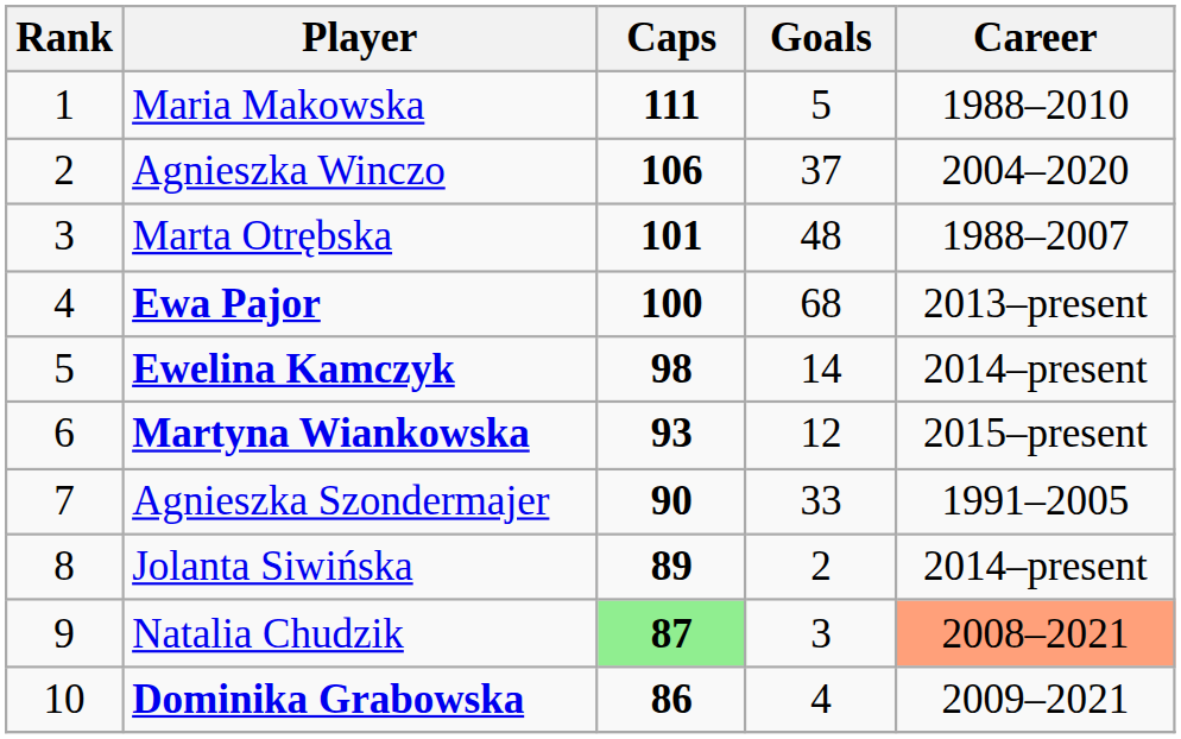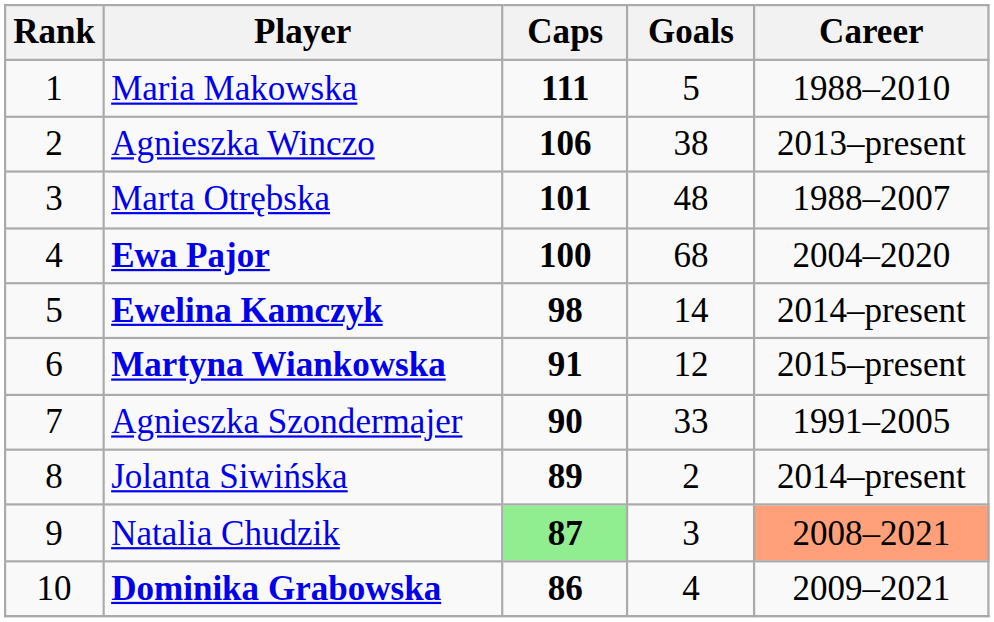 <table class="wikitable sortable" style="text-align: center">
 <tr>
 <th width=30px>Rank</th>
 <th width=175px>Player</th>
 <th width=50px>Caps</th>
 <th width=50px>Goals</th>
 <th width=100px>Career</th>
 </tr>
 <tr>
 <td>1</td>
 <td align="left"><a href='#'>Maria Makowska</a></td>
 <td><strong>111</strong></td>
 <td>5</td>
 <td>1988–2010</td>
 </tr>
 <tr>
 <td>2</td>
 <td align="left"><a href='#'>Agnieszka Winczo</a></td>
 <td><strong>106</strong></td>
-<td>37</td>
-<td>2004–2020</td>
+<td>38</td>
+<td>2013–present</td>
 </tr>
 <tr>
 <td>3</td>
 <td align="left"><a href='#'>Marta Otrębska</a></td>
 <td><strong>101</strong></td>
 <td>48</td>
 <td>1988–2007</td>
 </tr>
 <tr>
 <td>4</td>
 <td align="left"><strong><a href='#'>Ewa Pajor</a></strong></td>
 <td><strong>100</strong></td>
 <td>68</td>
-<td>2013–present</td>
+<td>2004–2020</td>
 </tr>
 <tr>
 <td>5</td>
 <td align="left"><strong><a href='#'>Ewelina Kamczyk</a></strong></td>
 <td><strong>98</strong></td>
 <td>14</td>
 <td>2014–present</td>
 </tr>
 <tr>
 <td>6</td>
 <td align="left"><strong><a href='#'>Martyna Wiankowska</a></strong></td>
-<td><strong>93</strong></td>
+<td><strong>91</strong></td>
 <td>12</td>
 <td>2015–present</td>
 </tr>
 <tr>
 <td>7</td>
 <td align="left"><a href='#'>Agnieszka Szondermajer</a></td>
 <td><strong>90</strong></td>
 <td>33</td>
 <td>1991–2005</td>
 </tr>
 <tr>
 <td>8</td>
 <td align="left"><a href='#'>Jolanta Siwińska</a></td>
 <td><strong>89</strong></td>
 <td>2</td>
 <td>2014–present</td>
 </tr>
 <tr>
 <td>9</td>
 <td align="left"><a href='#'>Natalia Chudzik</a></td>
 <td style="background: lightgreen;"><strong>87</strong></td>
 <td>3</td>
 <td style="background: lightsalmon;">2008–2021</td>
 </tr>
 <tr>
 <td>10</td>
 <td align="left"><strong><a href='#'>Dominika Grabowska</a></strong></td>
 <td><strong>86</strong></td>
 <td>4</td>
 <td>2009–2021</td>
 </tr>
 <tr>
 </tr>
 </table>
